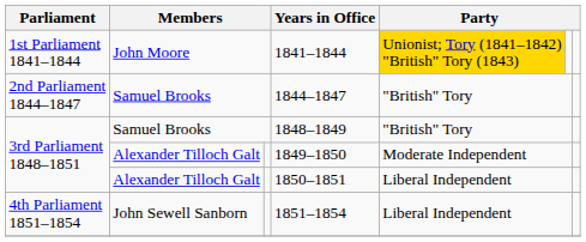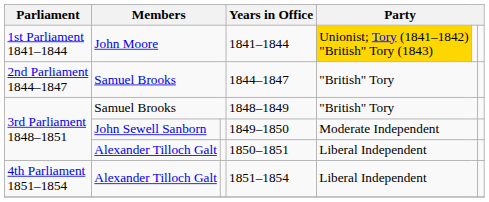 <table class="wikitable">
 <tr>
 <th>Parliament</th>
 <th colspan="2">Members</th>
 <th>Years in Office</th>
 <th colspan="3">Party</th>
 </tr>
 <tr>
 <td><a href='#'>1st Parliament</a><br>1841–1844</td>
 <td colspan="2"><a href='#'>John Moore</a></td>
 <td>1841–1844</td>
 <td style="background: gold;">Unionist;  <a href='#'>Tory</a> (1841–1842) <br>"British" Tory (1843)</td>
 <td></td>
 <td></td>
 </tr>
 <tr>
 <td><a href='#'>2nd Parliament</a> <br> 1844–1847</td>
 <td colspan="2"><a href='#'>Samuel Brooks</a></td>
 <td>1844–1847</td>
 <td colspan="2">"British" Tory</td>
 <td></td>
 </tr>
 <tr>
 <td rowspan="3"><a href='#'>3rd Parliament</a> <br> 1848–1851</td>
 <td colspan="2">Samuel Brooks</td>
 <td>1848–1849</td>
 <td colspan="2">"British" Tory</td>
 <td></td>
 </tr>
 <tr>
-<td><a href='#'>Alexander Tilloch Galt</a></td>
+<td><a href='#'>John Sewell Sanborn</a></td>
 <td></td>
 <td>1849–1850</td>
 <td colspan="2">Moderate Independent</td>
 <td></td>
 </tr>
 <tr>
 <td><a href='#'>Alexander Tilloch Galt</a></td>
 <td></td>
 <td>1850–1851</td>
 <td colspan="2">Liberal Independent</td>
 <td></td>
 </tr>
 <tr>
 <td><a href='#'>4th Parliament</a> <br> 1851–1854</td>
-<td>John Sewell Sanborn</td>
+<td><a href='#'>Alexander Tilloch Galt</a></td>
 <td></td>
 <td>1851–1854</td>
 <td colspan="2">Liberal Independent</td>
 <td></td>
 </tr>
 <tr>
 </tr>
 </table>
